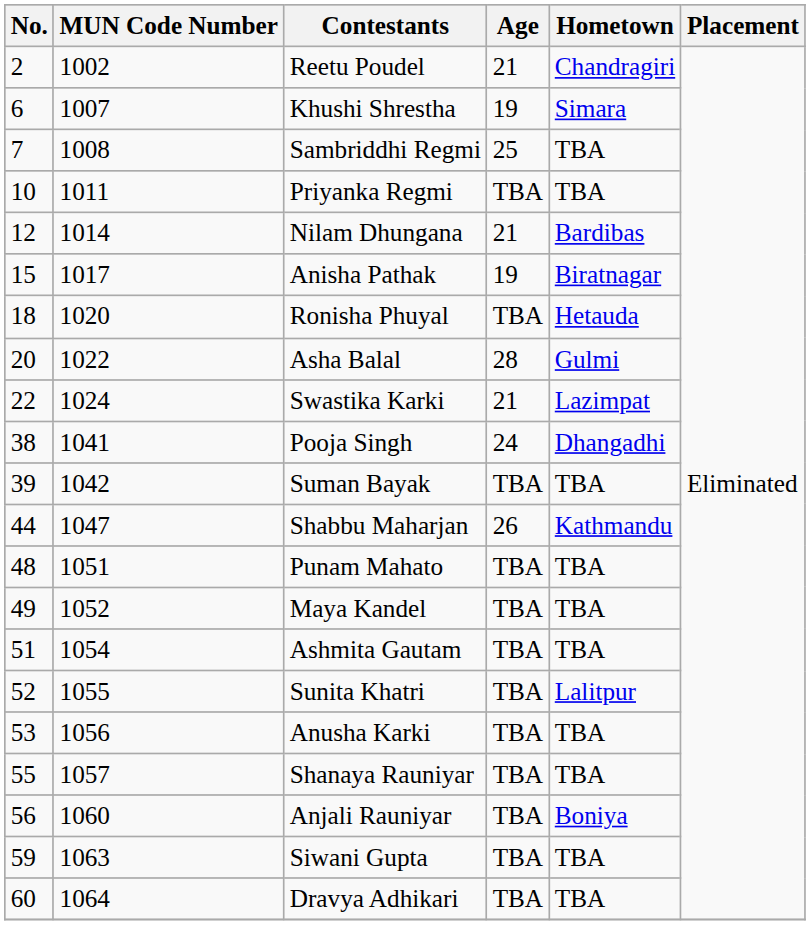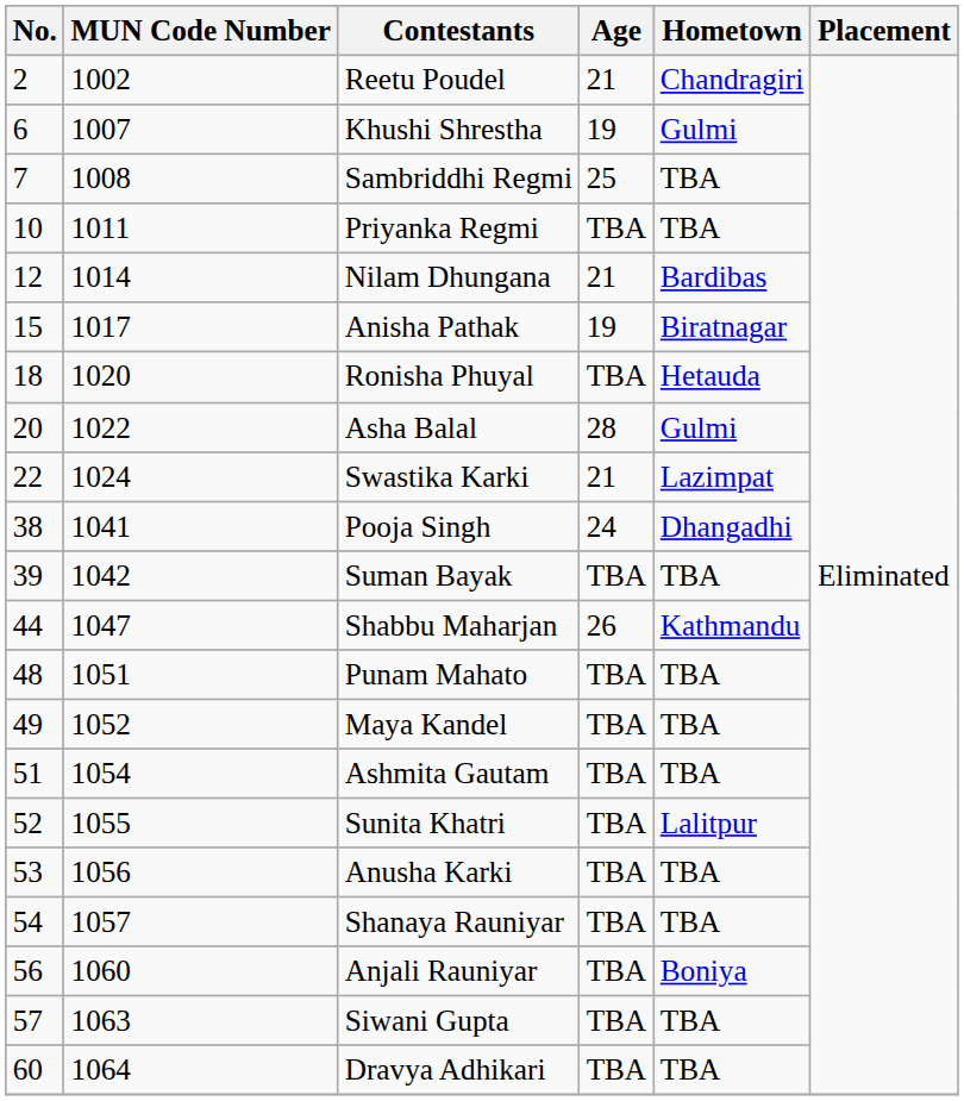 <table class="wikitable sortable" style="font-size: 95%">
 <tr>
 <th>No.</th>
 <th>MUN Code Number</th>
 <th>Contestants</th>
 <th>Age</th>
 <th>Hometown</th>
 <th>Placement</th>
 </tr>
 <tr>
 <td>2</td>
 <td>1002</td>
 <td>Reetu Poudel</td>
 <td>21</td>
 <td> <a href='#'>Chandragiri</a></td>
 <td rowspan="21">Eliminated</td>
 </tr>
 <tr>
 <td>6</td>
 <td>1007</td>
 <td>Khushi Shrestha</td>
 <td>19</td>
-<td> <a href='#'>Simara</a></td>
+<td> <a href='#'>Gulmi</a></td>
 </tr>
 <tr>
 <td>7</td>
 <td>1008</td>
 <td>Sambriddhi Regmi</td>
 <td>25</td>
 <td>TBA</td>
 </tr>
 <tr>
 <td>10</td>
 <td>1011</td>
 <td>Priyanka Regmi</td>
 <td>TBA</td>
 <td>TBA</td>
 </tr>
 <tr>
 <td>12</td>
 <td>1014</td>
 <td>Nilam Dhungana</td>
 <td>21</td>
 <td> <a href='#'>Bardibas</a></td>
 </tr>
 <tr>
 <td>15</td>
 <td>1017</td>
 <td>Anisha Pathak</td>
 <td>19</td>
 <td> <a href='#'>Biratnagar</a></td>
 </tr>
 <tr>
 <td>18</td>
 <td>1020</td>
 <td>Ronisha Phuyal</td>
 <td>TBA</td>
 <td> <a href='#'>Hetauda</a></td>
 </tr>
 <tr>
 <td>20</td>
 <td>1022</td>
 <td>Asha Balal</td>
 <td>28</td>
 <td> <a href='#'>Gulmi</a></td>
 </tr>
 <tr>
 <td>22</td>
 <td>1024</td>
 <td>Swastika Karki</td>
 <td>21</td>
 <td> <a href='#'>Lazimpat</a></td>
 </tr>
 <tr>
 <td>38</td>
 <td>1041</td>
 <td>Pooja Singh</td>
 <td>24</td>
 <td> <a href='#'>Dhangadhi</a></td>
 </tr>
 <tr>
 <td>39</td>
 <td>1042</td>
 <td>Suman Bayak</td>
 <td>TBA</td>
 <td>TBA</td>
 </tr>
 <tr>
 <td>44</td>
 <td>1047</td>
 <td>Shabbu Maharjan</td>
 <td>26</td>
 <td> <a href='#'>Kathmandu</a></td>
 </tr>
 <tr>
 <td>48</td>
 <td>1051</td>
 <td>Punam Mahato</td>
 <td>TBA</td>
 <td>TBA</td>
 </tr>
 <tr>
 <td>49</td>
 <td>1052</td>
 <td>Maya Kandel</td>
 <td>TBA</td>
 <td>TBA</td>
 </tr>
 <tr>
 <td>51</td>
 <td>1054</td>
 <td>Ashmita Gautam</td>
 <td>TBA</td>
 <td>TBA</td>
 </tr>
 <tr>
 <td>52</td>
 <td>1055</td>
 <td>Sunita Khatri</td>
 <td>TBA</td>
 <td> <a href='#'>Lalitpur</a></td>
 </tr>
 <tr>
 <td>53</td>
 <td>1056</td>
 <td>Anusha Karki</td>
 <td>TBA</td>
 <td>TBA</td>
 </tr>
 <tr>
-<td>55</td>
+<td>54</td>
 <td>1057</td>
 <td>Shanaya Rauniyar</td>
 <td>TBA</td>
 <td>TBA</td>
 </tr>
 <tr>
 <td>56</td>
 <td>1060</td>
 <td>Anjali Rauniyar</td>
 <td>TBA</td>
 <td> <a href='#'>Boniya</a></td>
 </tr>
 <tr>
-<td>59</td>
+<td>57</td>
 <td>1063</td>
 <td>Siwani Gupta</td>
 <td>TBA</td>
 <td>TBA</td>
 </tr>
 <tr>
 <td>60</td>
 <td>1064</td>
 <td>Dravya Adhikari</td>
 <td>TBA</td>
 <td>TBA</td>
 </tr>
 <tr>
 </tr>
 </table>
